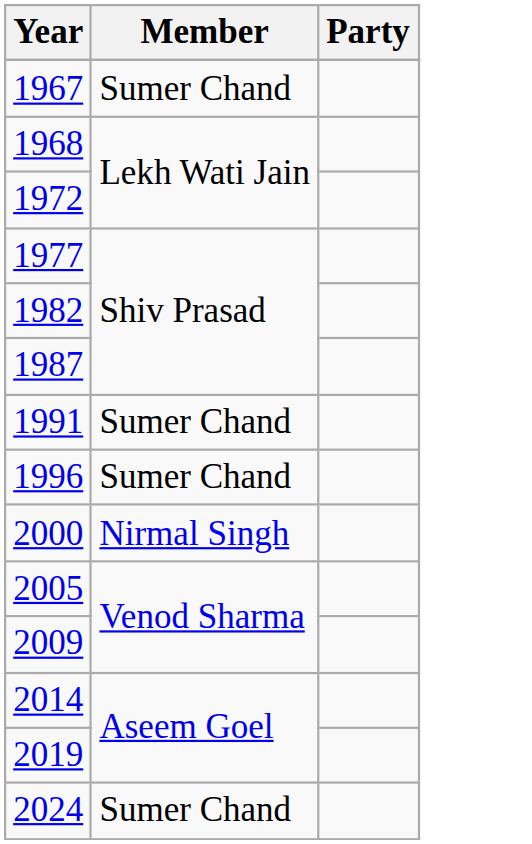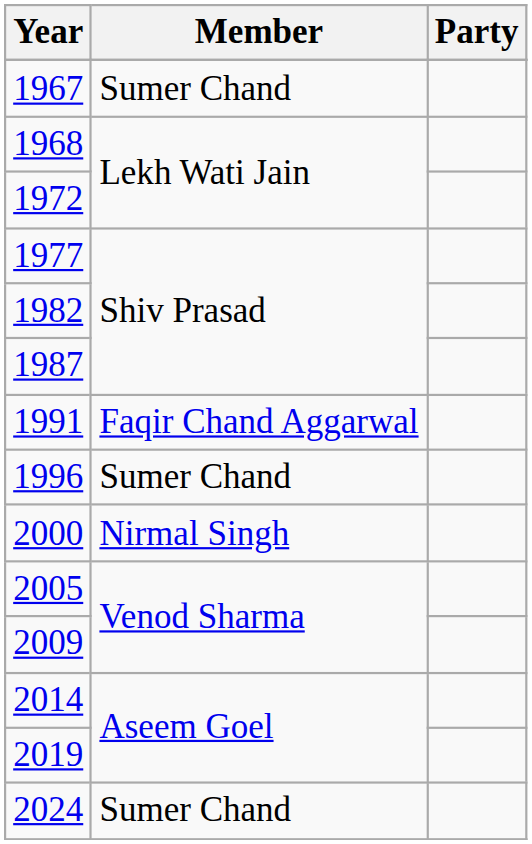 <table class="wikitable">
 <tr>
 <th>Year</th>
 <th>Member</th>
 <th colspan=2>Party</th>
 </tr>
 <tr>
 </tr>
 <tr>
 <td><a href='#'>1967</a></td>
 <td>Sumer Chand</td>
 <td></td>
 </tr>
 <tr>
 <td><a href='#'>1968</a></td>
 <td rowspan=2>Lekh Wati Jain</td>
 <td></td>
 </tr>
 <tr>
 <td><a href='#'>1972</a></td>
 </tr>
 <tr>
 <td><a href='#'>1977</a></td>
 <td rowspan=3>Shiv Prasad</td>
 <td></td>
 </tr>
 <tr>
 <td><a href='#'>1982</a></td>
 <td></td>
 </tr>
 <tr>
 <td><a href='#'>1987</a></td>
 </tr>
 <tr>
 <td><a href='#'>1991</a></td>
-<td>Sumer Chand</td>
+<td><a href='#'>Faqir Chand Aggarwal</a></td>
 <td></td>
 </tr>
 <tr>
 <td><a href='#'>1996</a></td>
 <td>Sumer Chand</td>
 <td></td>
 </tr>
 <tr>
 <td><a href='#'>2000</a></td>
 <td><a href='#'>Nirmal Singh</a></td>
 </tr>
 <tr>
 <td><a href='#'>2005</a></td>
 <td rowspan=2><a href='#'>Venod Sharma</a></td>
 <td></td>
 </tr>
 <tr>
 <td><a href='#'>2009</a></td>
 </tr>
 <tr>
 <td><a href='#'>2014</a></td>
 <td rowspan=2><a href='#'>Aseem Goel</a></td>
 <td></td>
 </tr>
 <tr>
 <td><a href='#'>2019</a></td>
 </tr>
 <tr>
 <td><a href='#'>2024</a></td>
 <td>Sumer Chand</td>
 <td></td>
 </tr>
 <tr>
 </tr>
 </table>
